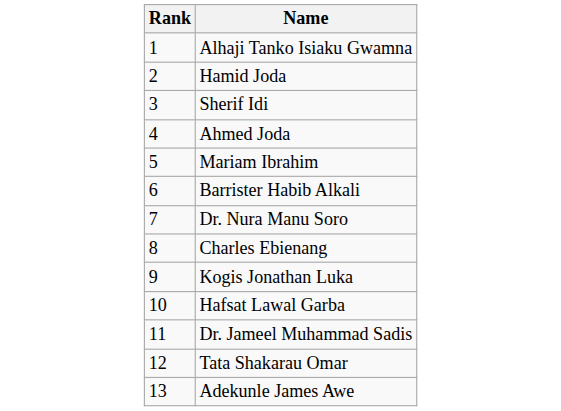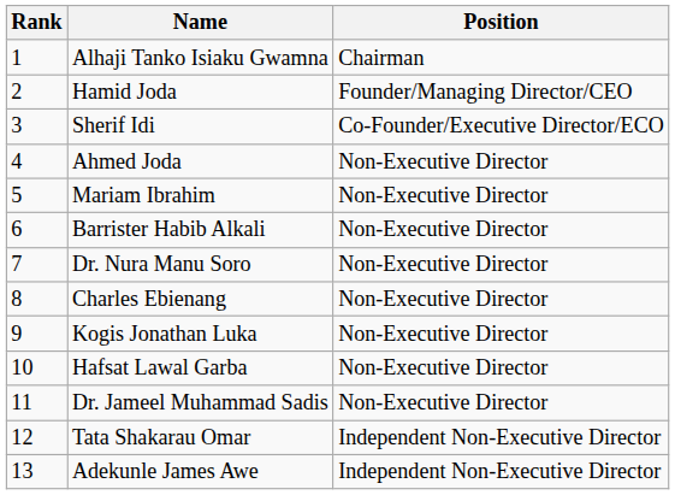 <table class="wikitable sortable" style="margin-left:auto;margin-right:auto">
 <tr>
 <th style="width:2em;">Rank</th>
 <th>Name</th>
+<th>Position</th>
 </tr>
 <tr>
 <td>1</td>
 <td>Alhaji Tanko Isiaku Gwamna</td>
+<td>Chairman</td>
 </tr>
 <tr>
 <td>2</td>
 <td>Hamid Joda</td>
+<td>Founder/Managing Director/CEO</td>
 </tr>
 <tr>
 <td>3</td>
 <td>Sherif Idi</td>
+<td>Co-Founder/Executive Director/ECO</td>
 </tr>
 <tr>
 <td>4</td>
 <td>Ahmed Joda</td>
+<td>Non-Executive Director</td>
 </tr>
 <tr>
 <td>5</td>
 <td>Mariam Ibrahim</td>
+<td>Non-Executive Director</td>
 </tr>
 <tr>
 <td>6</td>
 <td>Barrister Habib Alkali</td>
+<td>Non-Executive Director</td>
 </tr>
 <tr>
 <td>7</td>
 <td>Dr. Nura Manu Soro</td>
+<td>Non-Executive Director</td>
 </tr>
 <tr>
 <td>8</td>
 <td>Charles Ebienang</td>
+<td>Non-Executive Director</td>
 </tr>
 <tr>
 <td>9</td>
 <td>Kogis Jonathan Luka</td>
+<td>Non-Executive Director</td>
 </tr>
 <tr>
 <td>10</td>
 <td>Hafsat Lawal Garba</td>
+<td>Non-Executive Director</td>
 </tr>
 <tr>
 <td>11</td>
 <td>Dr. Jameel Muhammad Sadis</td>
+<td>Non-Executive Director</td>
 </tr>
 <tr>
 <td>12</td>
 <td>Tata Shakarau Omar</td>
+<td>Independent Non-Executive Director</td>
 </tr>
 <tr>
 <td>13</td>
 <td>Adekunle James Awe</td>
+<td>Independent Non-Executive Director</td>
 </tr>
 </table>
